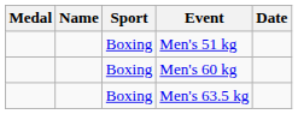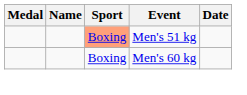 <table class="wikitable sortable" style="font-size:95%">
 <tr>
 <th>Medal</th>
 <th>Name</th>
 <th>Sport</th>
 <th>Event</th>
 <th>Date</th>
 </tr>
 <tr>
 <td></td>
 <td></td>
-<td><a href='#'>Boxing</a></td>
+<td style="background: lightsalmon;"><a href='#'>Boxing</a></td>
 <td><a href='#'>Men's 51 kg</a></td>
 <td></td>
 </tr>
 <tr>
 <td></td>
 <td></td>
 <td><a href='#'>Boxing</a></td>
 <td><a href='#'>Men's 60 kg</a></td>
 <td></td>
 </tr>
-<tr>
-<td></td>
-<td></td>
-<td><a href='#'>Boxing</a></td>
-<td><a href='#'>Men's 63.5 kg</a></td>
-<td></td>
-</tr>
 </table>
